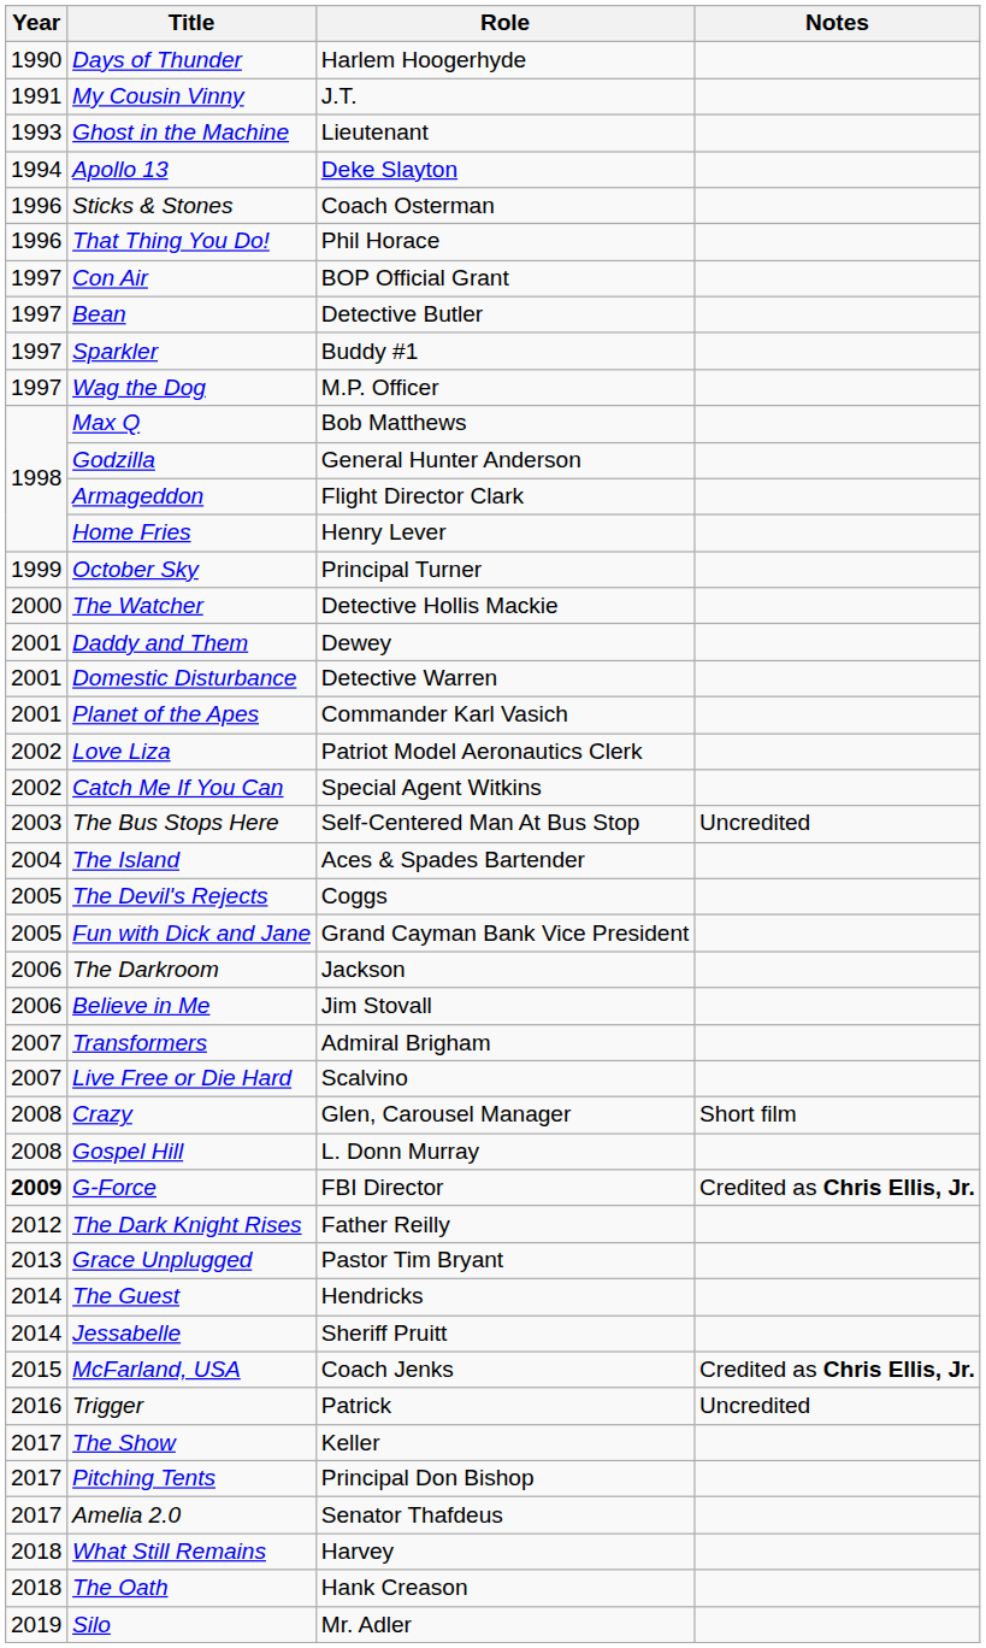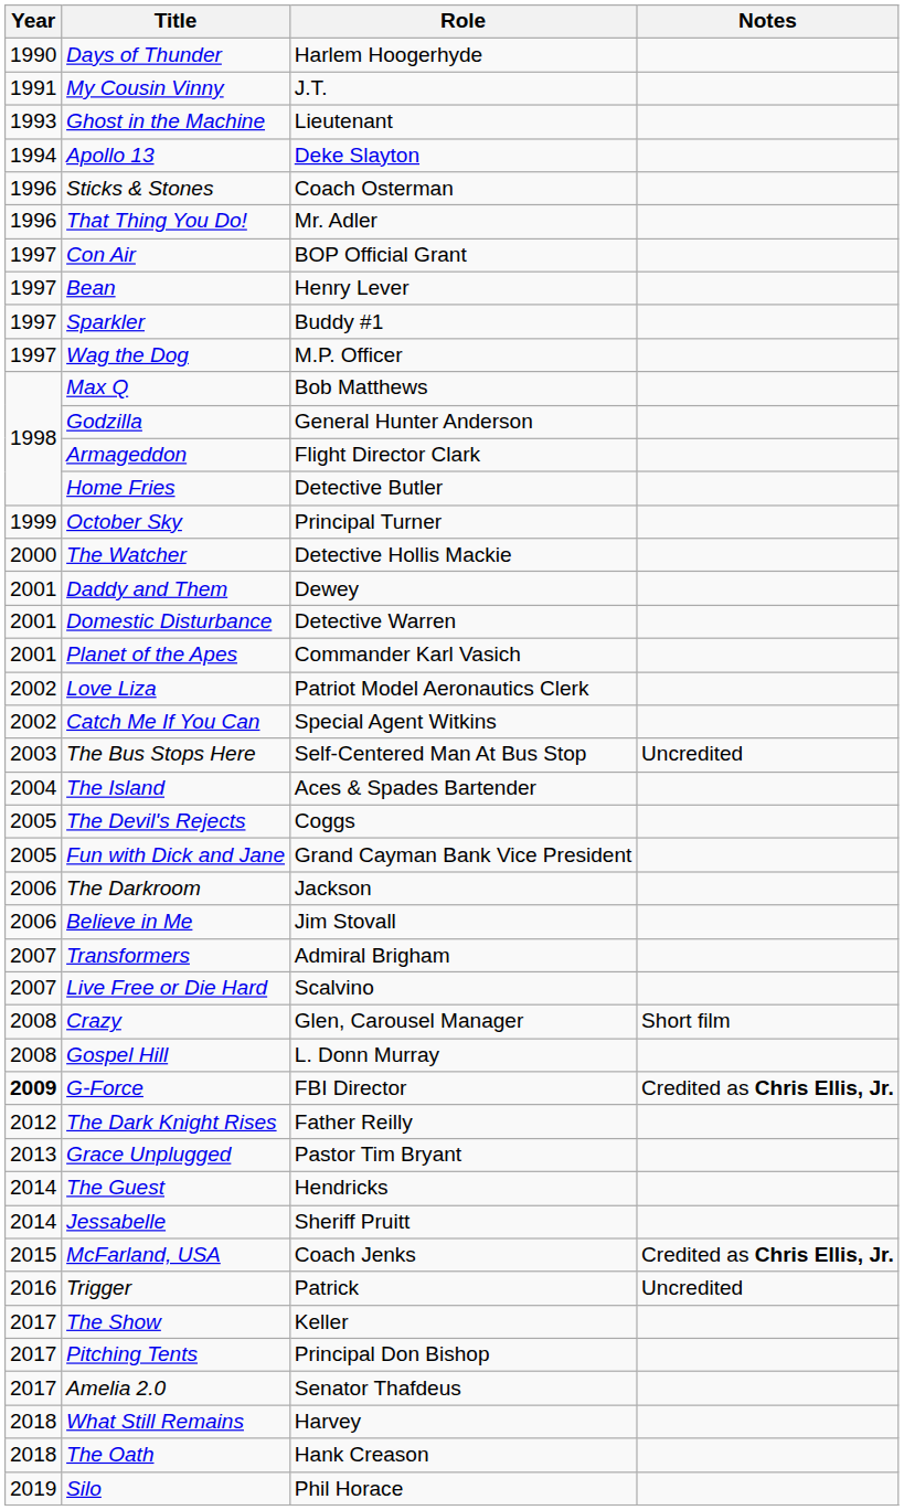 <table class="wikitable sortable">
 <tr>
 <th>Year</th>
 <th>Title</th>
 <th>Role</th>
 <th>Notes</th>
 </tr>
 <tr>
 <td>1990</td>
 <td><em><a href='#'>Days of Thunder</a></em></td>
 <td>Harlem Hoogerhyde</td>
 <td></td>
 </tr>
 <tr>
 <td>1991</td>
 <td><em><a href='#'>My Cousin Vinny</a></em></td>
 <td>J.T.</td>
 <td></td>
 </tr>
 <tr>
 <td>1993</td>
 <td><em><a href='#'>Ghost in the Machine</a></em></td>
 <td>Lieutenant</td>
 <td></td>
 </tr>
 <tr>
 <td>1994</td>
 <td><em><a href='#'>Apollo 13</a></em></td>
 <td><a href='#'>Deke Slayton</a></td>
 <td></td>
 </tr>
 <tr>
 <td>1996</td>
 <td><em>Sticks & Stones</em></td>
 <td>Coach Osterman</td>
 <td></td>
 </tr>
 <tr>
 <td>1996</td>
 <td><em><a href='#'>That Thing You Do!</a></em></td>
-<td>Phil Horace</td>
+<td>Mr. Adler</td>
 <td></td>
 </tr>
 <tr>
 <td>1997</td>
 <td><em><a href='#'>Con Air</a></em></td>
 <td>BOP Official Grant</td>
 <td></td>
 </tr>
 <tr>
 <td>1997</td>
 <td><em><a href='#'>Bean</a></em></td>
-<td>Detective Butler</td>
+<td>Henry Lever</td>
 <td></td>
 </tr>
 <tr>
 <td>1997</td>
 <td><em><a href='#'>Sparkler</a></em></td>
 <td>Buddy #1</td>
 <td></td>
 </tr>
 <tr>
 <td>1997</td>
 <td><em><a href='#'>Wag the Dog</a></em></td>
 <td>M.P. Officer</td>
 <td></td>
 </tr>
 <tr>
 <td rowspan="4">1998</td>
 <td><em><a href='#'>Max Q</a></em></td>
 <td>Bob Matthews</td>
 <td></td>
 </tr>
 <tr>
 <td><em><a href='#'>Godzilla</a></em></td>
 <td>General Hunter Anderson</td>
 <td></td>
 </tr>
 <tr>
 <td><em><a href='#'>Armageddon</a></em></td>
 <td>Flight Director Clark</td>
 <td></td>
 </tr>
 <tr>
 <td><em><a href='#'>Home Fries</a></em></td>
-<td>Henry Lever</td>
+<td>Detective Butler</td>
 <td></td>
 </tr>
 <tr>
 <td>1999</td>
 <td><em><a href='#'>October Sky</a></em></td>
 <td>Principal Turner</td>
 <td></td>
 </tr>
 <tr>
 <td>2000</td>
 <td><em><a href='#'>The Watcher</a></em></td>
 <td>Detective Hollis Mackie</td>
 <td></td>
 </tr>
 <tr>
 <td>2001</td>
 <td><em><a href='#'>Daddy and Them</a></em></td>
 <td>Dewey</td>
 <td></td>
 </tr>
 <tr>
 <td>2001</td>
 <td><em><a href='#'>Domestic Disturbance</a></em></td>
 <td>Detective Warren</td>
 <td></td>
 </tr>
 <tr>
 <td>2001</td>
 <td><em><a href='#'>Planet of the Apes</a></em></td>
 <td>Commander Karl Vasich</td>
 </tr>
 <tr>
 <td>2002</td>
 <td><em><a href='#'>Love Liza</a></em></td>
 <td>Patriot Model Aeronautics Clerk</td>
 <td></td>
 </tr>
 <tr>
 <td>2002</td>
 <td><em><a href='#'>Catch Me If You Can</a></em></td>
 <td>Special Agent Witkins</td>
 <td></td>
 </tr>
 <tr>
 <td>2003</td>
 <td><em>The Bus Stops Here</em></td>
 <td>Self-Centered Man At Bus Stop</td>
 <td>Uncredited</td>
 </tr>
 <tr>
 <td>2004</td>
 <td><em><a href='#'>The Island</a></em></td>
 <td>Aces & Spades Bartender</td>
 <td></td>
 </tr>
 <tr>
 <td>2005</td>
 <td><em><a href='#'>The Devil's Rejects</a></em></td>
 <td>Coggs</td>
 <td></td>
 </tr>
 <tr>
 <td>2005</td>
 <td><em><a href='#'>Fun with Dick and Jane</a></em></td>
 <td>Grand Cayman Bank Vice President</td>
 <td></td>
 </tr>
 <tr>
 <td>2006</td>
 <td><em>The Darkroom</em></td>
 <td>Jackson</td>
 <td></td>
 </tr>
 <tr>
 <td>2006</td>
 <td><em><a href='#'>Believe in Me</a></em></td>
 <td>Jim Stovall</td>
 <td></td>
 </tr>
 <tr>
 <td>2007</td>
 <td><em><a href='#'>Transformers</a></em></td>
 <td>Admiral Brigham</td>
 <td></td>
 </tr>
 <tr>
 <td>2007</td>
 <td><em><a href='#'>Live Free or Die Hard</a></em></td>
 <td>Scalvino</td>
 <td></td>
 </tr>
 <tr>
 <td>2008</td>
 <td><em><a href='#'>Crazy</a></em></td>
 <td>Glen, Carousel Manager</td>
 <td>Short film</td>
 </tr>
 <tr>
 <td>2008</td>
 <td><em><a href='#'>Gospel Hill</a></em></td>
 <td>L. Donn Murray</td>
 <td></td>
 </tr>
 <tr>
 <td><strong>2009</strong></td>
 <td><em><a href='#'>G-Force</a></em></td>
 <td>FBI Director</td>
 <td>Credited as <strong>Chris Ellis, Jr.</strong></td>
 </tr>
 <tr>
 <td>2012</td>
 <td><em><a href='#'>The Dark Knight Rises</a></em></td>
 <td>Father Reilly</td>
 <td></td>
 </tr>
 <tr>
 <td>2013</td>
 <td><em><a href='#'>Grace Unplugged</a></em></td>
 <td>Pastor Tim Bryant</td>
 <td></td>
 </tr>
 <tr>
 <td>2014</td>
 <td><em><a href='#'>The Guest</a></em></td>
 <td>Hendricks</td>
 <td></td>
 </tr>
 <tr>
 <td>2014</td>
 <td><em><a href='#'>Jessabelle</a></em></td>
 <td>Sheriff Pruitt</td>
 <td></td>
 </tr>
 <tr>
 <td>2015</td>
 <td><em><a href='#'>McFarland, USA</a></em></td>
 <td>Coach Jenks</td>
 <td>Credited as <strong>Chris Ellis, Jr.</strong></td>
 </tr>
 <tr>
 <td>2016</td>
 <td><em>Trigger</em></td>
 <td>Patrick</td>
 <td>Uncredited</td>
 </tr>
 <tr>
 <td>2017</td>
 <td><em><a href='#'>The Show</a></em></td>
 <td>Keller</td>
 <td></td>
 </tr>
 <tr>
 <td>2017</td>
 <td><em><a href='#'>Pitching Tents</a></em></td>
 <td>Principal Don Bishop</td>
 <td></td>
 </tr>
 <tr>
 <td>2017</td>
 <td><em>Amelia 2.0</em></td>
 <td>Senator Thafdeus</td>
 <td></td>
 </tr>
 <tr>
 <td>2018</td>
 <td><em><a href='#'>What Still Remains</a></em></td>
 <td>Harvey</td>
 <td></td>
 </tr>
 <tr>
 <td>2018</td>
 <td><em><a href='#'>The Oath</a></em></td>
 <td>Hank Creason</td>
 <td></td>
 </tr>
 <tr>
 <td>2019</td>
 <td><em><a href='#'>Silo</a></em></td>
-<td>Mr. Adler</td>
+<td>Phil Horace</td>
 <td></td>
 </tr>
 <tr>
 </tr>
 </table>
